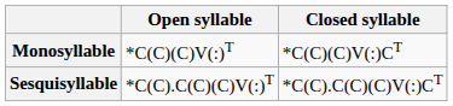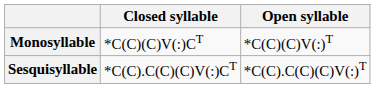 <table class="wikitable">
 <tr>
 <th></th>
+<th>Closed syllable</th>
 <th>Open syllable</th>
-<th>Closed syllable</th>
 </tr>
 <tr>
 <th>Monosyllable</th>
+<td>*C(C)(C)V(:)C<sup>T</sup></td>
 <td>*C(C)(C)V(:)<sup>T</sup></td>
-<td>*C(C)(C)V(:)C<sup>T</sup></td>
 </tr>
 <tr>
 <th>Sesquisyllable</th>
+<td>*C(C).C(C)(C)V(:)C<sup>T</sup></td>
 <td>*C(C).C(C)(C)V(:)<sup>T</sup></td>
-<td>*C(C).C(C)(C)V(:)C<sup>T</sup></td>
 </tr>
 </table>
